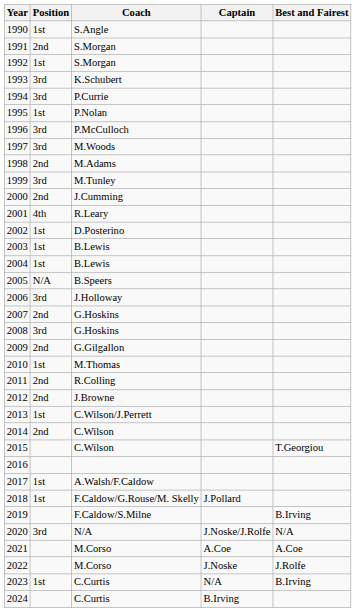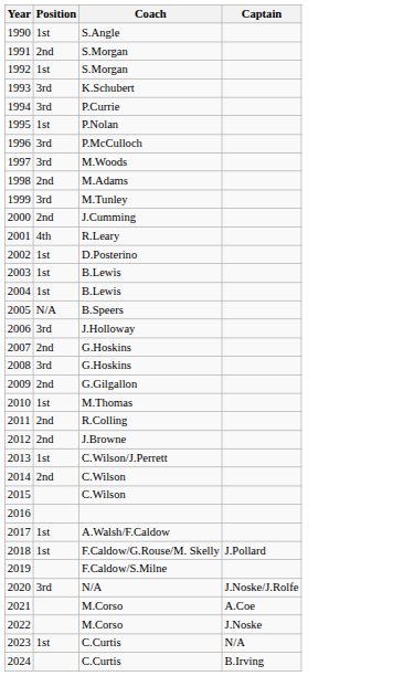 <table class="wikitable">
 <tr>
 <th>Year</th>
 <th>Position</th>
 <th>Coach</th>
 <th>Captain</th>
-<th>Best and Fairest</th>
 </tr>
 <tr>
 <td>1990</td>
 <td>1st</td>
 <td>S.Angle</td>
-<td></td>
 <td></td>
 </tr>
 <tr>
 <td>1991</td>
 <td>2nd</td>
 <td>S.Morgan</td>
 <td></td>
-<td></td>
 </tr>
 <tr>
 <td>1992</td>
 <td>1st</td>
 <td>S.Morgan</td>
-<td></td>
 <td></td>
 </tr>
 <tr>
 <td>1993</td>
 <td>3rd</td>
 <td>K.Schubert</td>
 <td></td>
-<td></td>
 </tr>
 <tr>
 <td>1994</td>
 <td>3rd</td>
 <td>P.Currie</td>
-<td></td>
 <td></td>
 </tr>
 <tr>
 <td>1995</td>
 <td>1st</td>
 <td>P.Nolan</td>
 <td></td>
-<td></td>
 </tr>
 <tr>
 <td>1996</td>
 <td>3rd</td>
 <td>P.McCulloch</td>
-<td></td>
 <td></td>
 </tr>
 <tr>
 <td>1997</td>
 <td>3rd</td>
 <td>M.Woods</td>
 <td></td>
-<td></td>
 </tr>
 <tr>
 <td>1998</td>
 <td>2nd</td>
 <td>M.Adams</td>
-<td></td>
 <td></td>
 </tr>
 <tr>
 <td>1999</td>
 <td>3rd</td>
 <td>M.Tunley</td>
 <td></td>
-<td></td>
 </tr>
 <tr>
 <td>2000</td>
 <td>2nd</td>
 <td>J.Cumming</td>
-<td></td>
 <td></td>
 </tr>
 <tr>
 <td>2001</td>
 <td>4th</td>
 <td>R.Leary</td>
 <td></td>
-<td></td>
 </tr>
 <tr>
 <td>2002</td>
 <td>1st</td>
 <td>D.Posterino</td>
-<td></td>
 <td></td>
 </tr>
 <tr>
 <td>2003</td>
 <td>1st</td>
 <td>B.Lewis</td>
 <td></td>
-<td></td>
 </tr>
 <tr>
 <td>2004</td>
 <td>1st</td>
 <td>B.Lewis</td>
-<td></td>
 <td></td>
 </tr>
 <tr>
 <td>2005</td>
 <td>N/A</td>
 <td>B.Speers</td>
 <td></td>
-<td></td>
 </tr>
 <tr>
 <td>2006</td>
 <td>3rd</td>
 <td>J.Holloway</td>
-<td></td>
 <td></td>
 </tr>
 <tr>
 <td>2007</td>
 <td>2nd</td>
 <td>G.Hoskins</td>
 <td></td>
-<td></td>
 </tr>
 <tr>
 <td>2008</td>
 <td>3rd</td>
 <td>G.Hoskins</td>
-<td></td>
 <td></td>
 </tr>
 <tr>
 <td>2009</td>
 <td>2nd</td>
 <td>G.Gilgallon</td>
 <td></td>
-<td></td>
 </tr>
 <tr>
 <td>2010</td>
 <td>1st</td>
 <td>M.Thomas</td>
-<td></td>
 <td></td>
 </tr>
 <tr>
 <td>2011</td>
 <td>2nd</td>
 <td>R.Colling</td>
 <td></td>
-<td></td>
 </tr>
 <tr>
 <td>2012</td>
 <td>2nd</td>
 <td>J.Browne</td>
-<td></td>
 <td></td>
 </tr>
 <tr>
 <td>2013</td>
 <td>1st</td>
 <td>C.Wilson/J.Perrett</td>
 <td></td>
-<td></td>
 </tr>
 <tr>
 <td>2014</td>
 <td>2nd</td>
 <td>C.Wilson</td>
-<td></td>
 <td></td>
 </tr>
 <tr>
 <td>2015</td>
 <td></td>
 <td>C.Wilson</td>
 <td></td>
-<td>T.Georgiou</td>
 </tr>
 <tr>
 <td>2016</td>
-<td></td>
 <td></td>
 <td></td>
 <td></td>
 </tr>
 <tr>
 <td>2017</td>
 <td>1st</td>
 <td>A.Walsh/F.Caldow</td>
 <td></td>
-<td></td>
 </tr>
 <tr>
 <td>2018</td>
 <td>1st</td>
 <td>F.Caldow/G.Rouse/M. Skelly</td>
 <td>J.Pollard</td>
-<td></td>
 </tr>
 <tr>
 <td>2019</td>
 <td></td>
 <td>F.Caldow/S.Milne</td>
 <td></td>
-<td>B.Irving</td>
 </tr>
 <tr>
 <td>2020</td>
 <td>3rd</td>
 <td>N/A</td>
 <td>J.Noske/J.Rolfe</td>
-<td>N/A</td>
 </tr>
 <tr>
 <td>2021</td>
 <td></td>
 <td>M.Corso</td>
-<td>A.Coe</td>
 <td>A.Coe</td>
 </tr>
 <tr>
 <td>2022</td>
 <td></td>
 <td>M.Corso</td>
 <td>J.Noske</td>
-<td>J.Rolfe</td>
 </tr>
 <tr>
 <td>2023</td>
 <td>1st</td>
 <td>C.Curtis</td>
 <td>N/A</td>
-<td>B.Irving</td>
 </tr>
 <tr>
 <td>2024</td>
 <td></td>
 <td>C.Curtis</td>
 <td>B.Irving</td>
-<td></td>
 </tr>
 </table>
